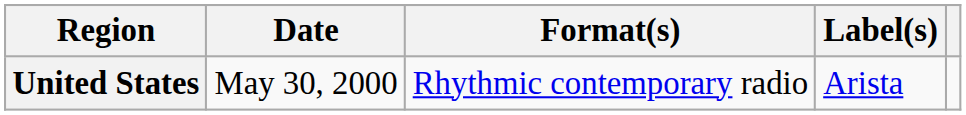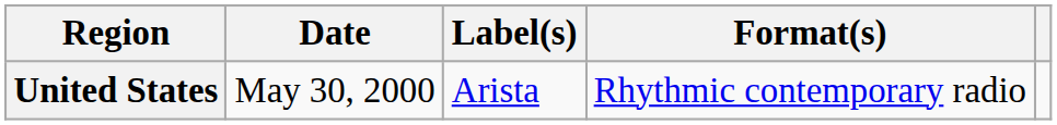 <table class="wikitable plainrowheaders">
 <tr>
 <th scope="col">Region</th>
 <th scope="col">Date</th>
+<th scope="col">Label(s)</th>
 <th scope="col">Format(s)</th>
-<th scope="col">Label(s)</th>
 <th scope="col"></th>
 </tr>
 <tr>
 <th scope="row">United States</th>
 <td>May 30, 2000</td>
+<td><a href='#'>Arista</a></td>
 <td><a href='#'>Rhythmic contemporary</a> radio</td>
-<td><a href='#'>Arista</a></td>
 <td align="center"></td>
 </tr>
 </table>
